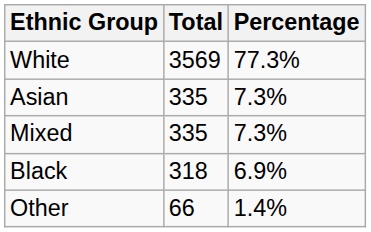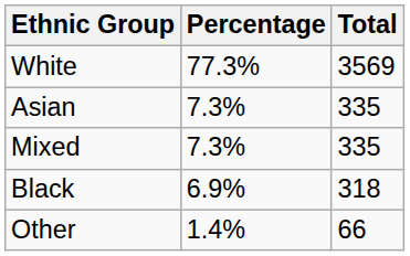 <table class="wikitable">
 <tr>
 <th>Ethnic Group</th>
+<th>Percentage</th>
 <th>Total</th>
-<th>Percentage</th>
 </tr>
 <tr>
 <td>White</td>
+<td>77.3%</td>
 <td>3569</td>
-<td>77.3%</td>
 </tr>
 <tr>
 <td>Asian</td>
+<td>7.3%</td>
 <td>335</td>
-<td>7.3%</td>
 </tr>
 <tr>
 <td>Mixed</td>
+<td>7.3%</td>
 <td>335</td>
-<td>7.3%</td>
 </tr>
 <tr>
 <td>Black</td>
+<td>6.9%</td>
 <td>318</td>
-<td>6.9%</td>
 </tr>
 <tr>
 <td>Other</td>
+<td>1.4%</td>
 <td>66</td>
-<td>1.4%</td>
 </tr>
 </table>
